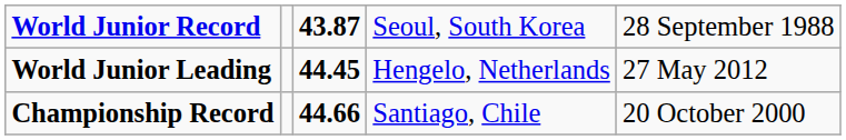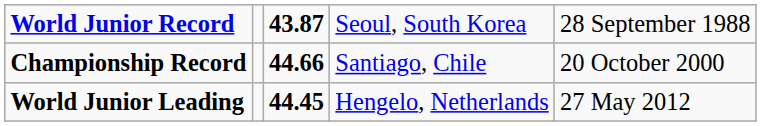 <table class="wikitable">
 <tr>
 <td><strong><a href='#'>World Junior Record</a></strong></td>
 <td></td>
 <td><strong>43.87</strong></td>
 <td><a href='#'>Seoul</a>, <a href='#'>South Korea</a></td>
 <td>28 September 1988</td>
 </tr>
 <tr>
+<td><strong>Championship Record</strong></td>
+<td></td>
+<td><strong>44.66</strong></td>
+<td><a href='#'>Santiago</a>, <a href='#'>Chile</a></td>
+<td>20 October 2000</td>
+</tr>
+<tr>
 <td><strong>World Junior Leading</strong></td>
 <td></td>
 <td><strong>44.45</strong></td>
 <td><a href='#'>Hengelo</a>, <a href='#'>Netherlands</a></td>
 <td>27 May 2012</td>
 </tr>
-<tr>
-<td><strong>Championship Record</strong></td>
-<td></td>
-<td><strong>44.66</strong></td>
-<td><a href='#'>Santiago</a>, <a href='#'>Chile</a></td>
-<td>20 October 2000</td>
-</tr>
 </table>
